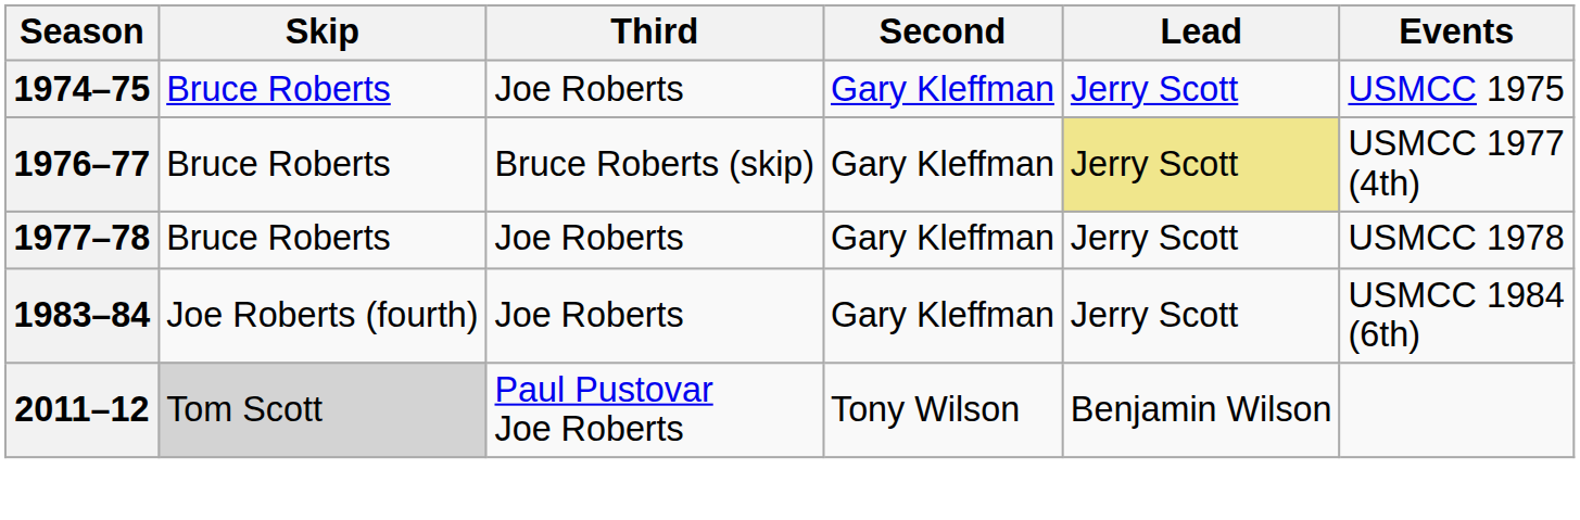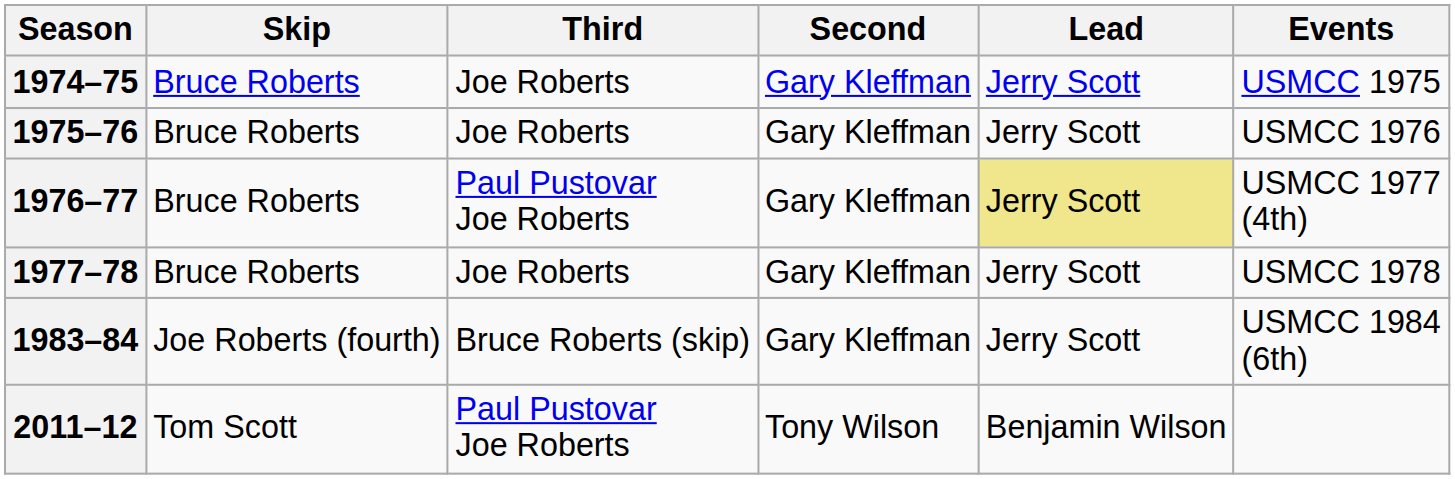 <table class="wikitable">
 <tr>
 <th scope="col">Season</th>
 <th scope="col">Skip</th>
 <th scope="col">Third</th>
 <th scope="col">Second</th>
 <th scope="col">Lead</th>
 <th scope="col">Events</th>
 </tr>
 <tr>
 <th scope="row">1974–75</th>
 <td><a href='#'>Bruce Roberts</a></td>
 <td>Joe Roberts</td>
 <td><a href='#'>Gary Kleffman</a></td>
 <td><a href='#'>Jerry Scott</a></td>
 <td><a href='#'>USMCC</a> 1975</td>
 </tr>
 <tr>
+<th scope="row">1975–76</th>
+<td>Bruce Roberts</td>
+<td>Joe Roberts</td>
+<td>Gary Kleffman</td>
+<td>Jerry Scott</td>
+<td>USMCC 1976 <br> </td>
+</tr>
+<tr>
 <th scope="row">1976–77</th>
 <td>Bruce Roberts</td>
-<td>Bruce Roberts (skip)</td>
+<td><a href='#'>Paul Pustovar</a><br>Joe Roberts</td>
 <td>Gary Kleffman</td>
 <td style="background: khaki;">Jerry Scott</td>
 <td>USMCC 1977 <br> (4th)</td>
 </tr>
 <tr>
 <th scope="row">1977–78</th>
 <td>Bruce Roberts</td>
 <td>Joe Roberts</td>
 <td>Gary Kleffman</td>
 <td>Jerry Scott</td>
 <td>USMCC 1978</td>
 </tr>
 <tr>
 <th scope="row">1983–84</th>
 <td>Joe Roberts (fourth)</td>
-<td>Joe Roberts</td>
+<td>Bruce Roberts (skip)</td>
 <td>Gary Kleffman</td>
 <td>Jerry Scott</td>
 <td>USMCC 1984 <br> (6th)</td>
 </tr>
 <tr>
 <th scope="row">2011–12</th>
-<td style="background: lightgrey;">Tom Scott</td>
+<td>Tom Scott</td>
 <td><a href='#'>Paul Pustovar</a><br>Joe Roberts</td>
 <td>Tony Wilson</td>
 <td>Benjamin Wilson</td>
 <td></td>
 </tr>
 </table>
